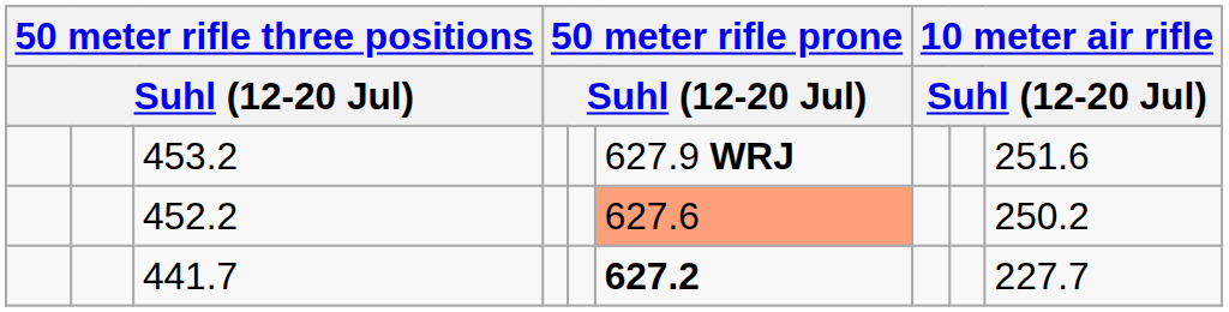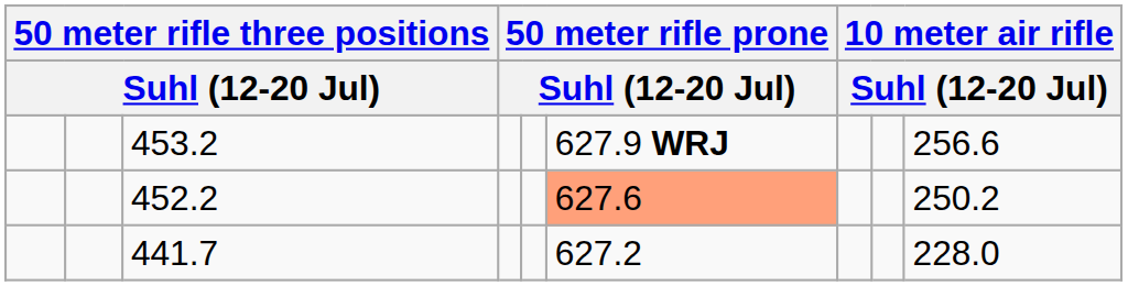 <table class="wikitable" style="font-size: 95%">
 <tr>
 <th colspan="3"><a href='#'>50 meter rifle three positions</a></th>
 <th colspan="3"><a href='#'>50 meter rifle prone</a></th>
 <th colspan="3"><a href='#'>10 meter air rifle</a></th>
 </tr>
 <tr>
 <th colspan="3"><strong><a href='#'>Suhl</a></strong> <strong> (12-20 Jul)</strong></th>
 <th colspan="3"><strong><a href='#'>Suhl</a></strong> <strong> (12-20 Jul)</strong></th>
 <th colspan="3"><strong><a href='#'>Suhl</a></strong> <strong> (12-20 Jul)</strong></th>
 </tr>
 <tr>
 <td></td>
 <td></td>
 <td>453.2</td>
 <td></td>
 <td></td>
 <td>627.9 <strong>WRJ</strong></td>
 <td></td>
 <td></td>
-<td>251.6</td>
+<td>256.6</td>
 </tr>
 <tr>
 <td></td>
 <td></td>
 <td>452.2</td>
 <td></td>
 <td></td>
 <td style="background: lightsalmon;">627.6</td>
 <td></td>
 <td></td>
 <td>250.2</td>
 </tr>
 <tr>
 <td></td>
 <td></td>
 <td>441.7</td>
 <td></td>
 <td></td>
-<td><strong>627.2</strong></td>
+<td>627.2</td>
 <td></td>
 <td></td>
-<td>227.7</td>
+<td>228.0</td>
 </tr>
 </table>
